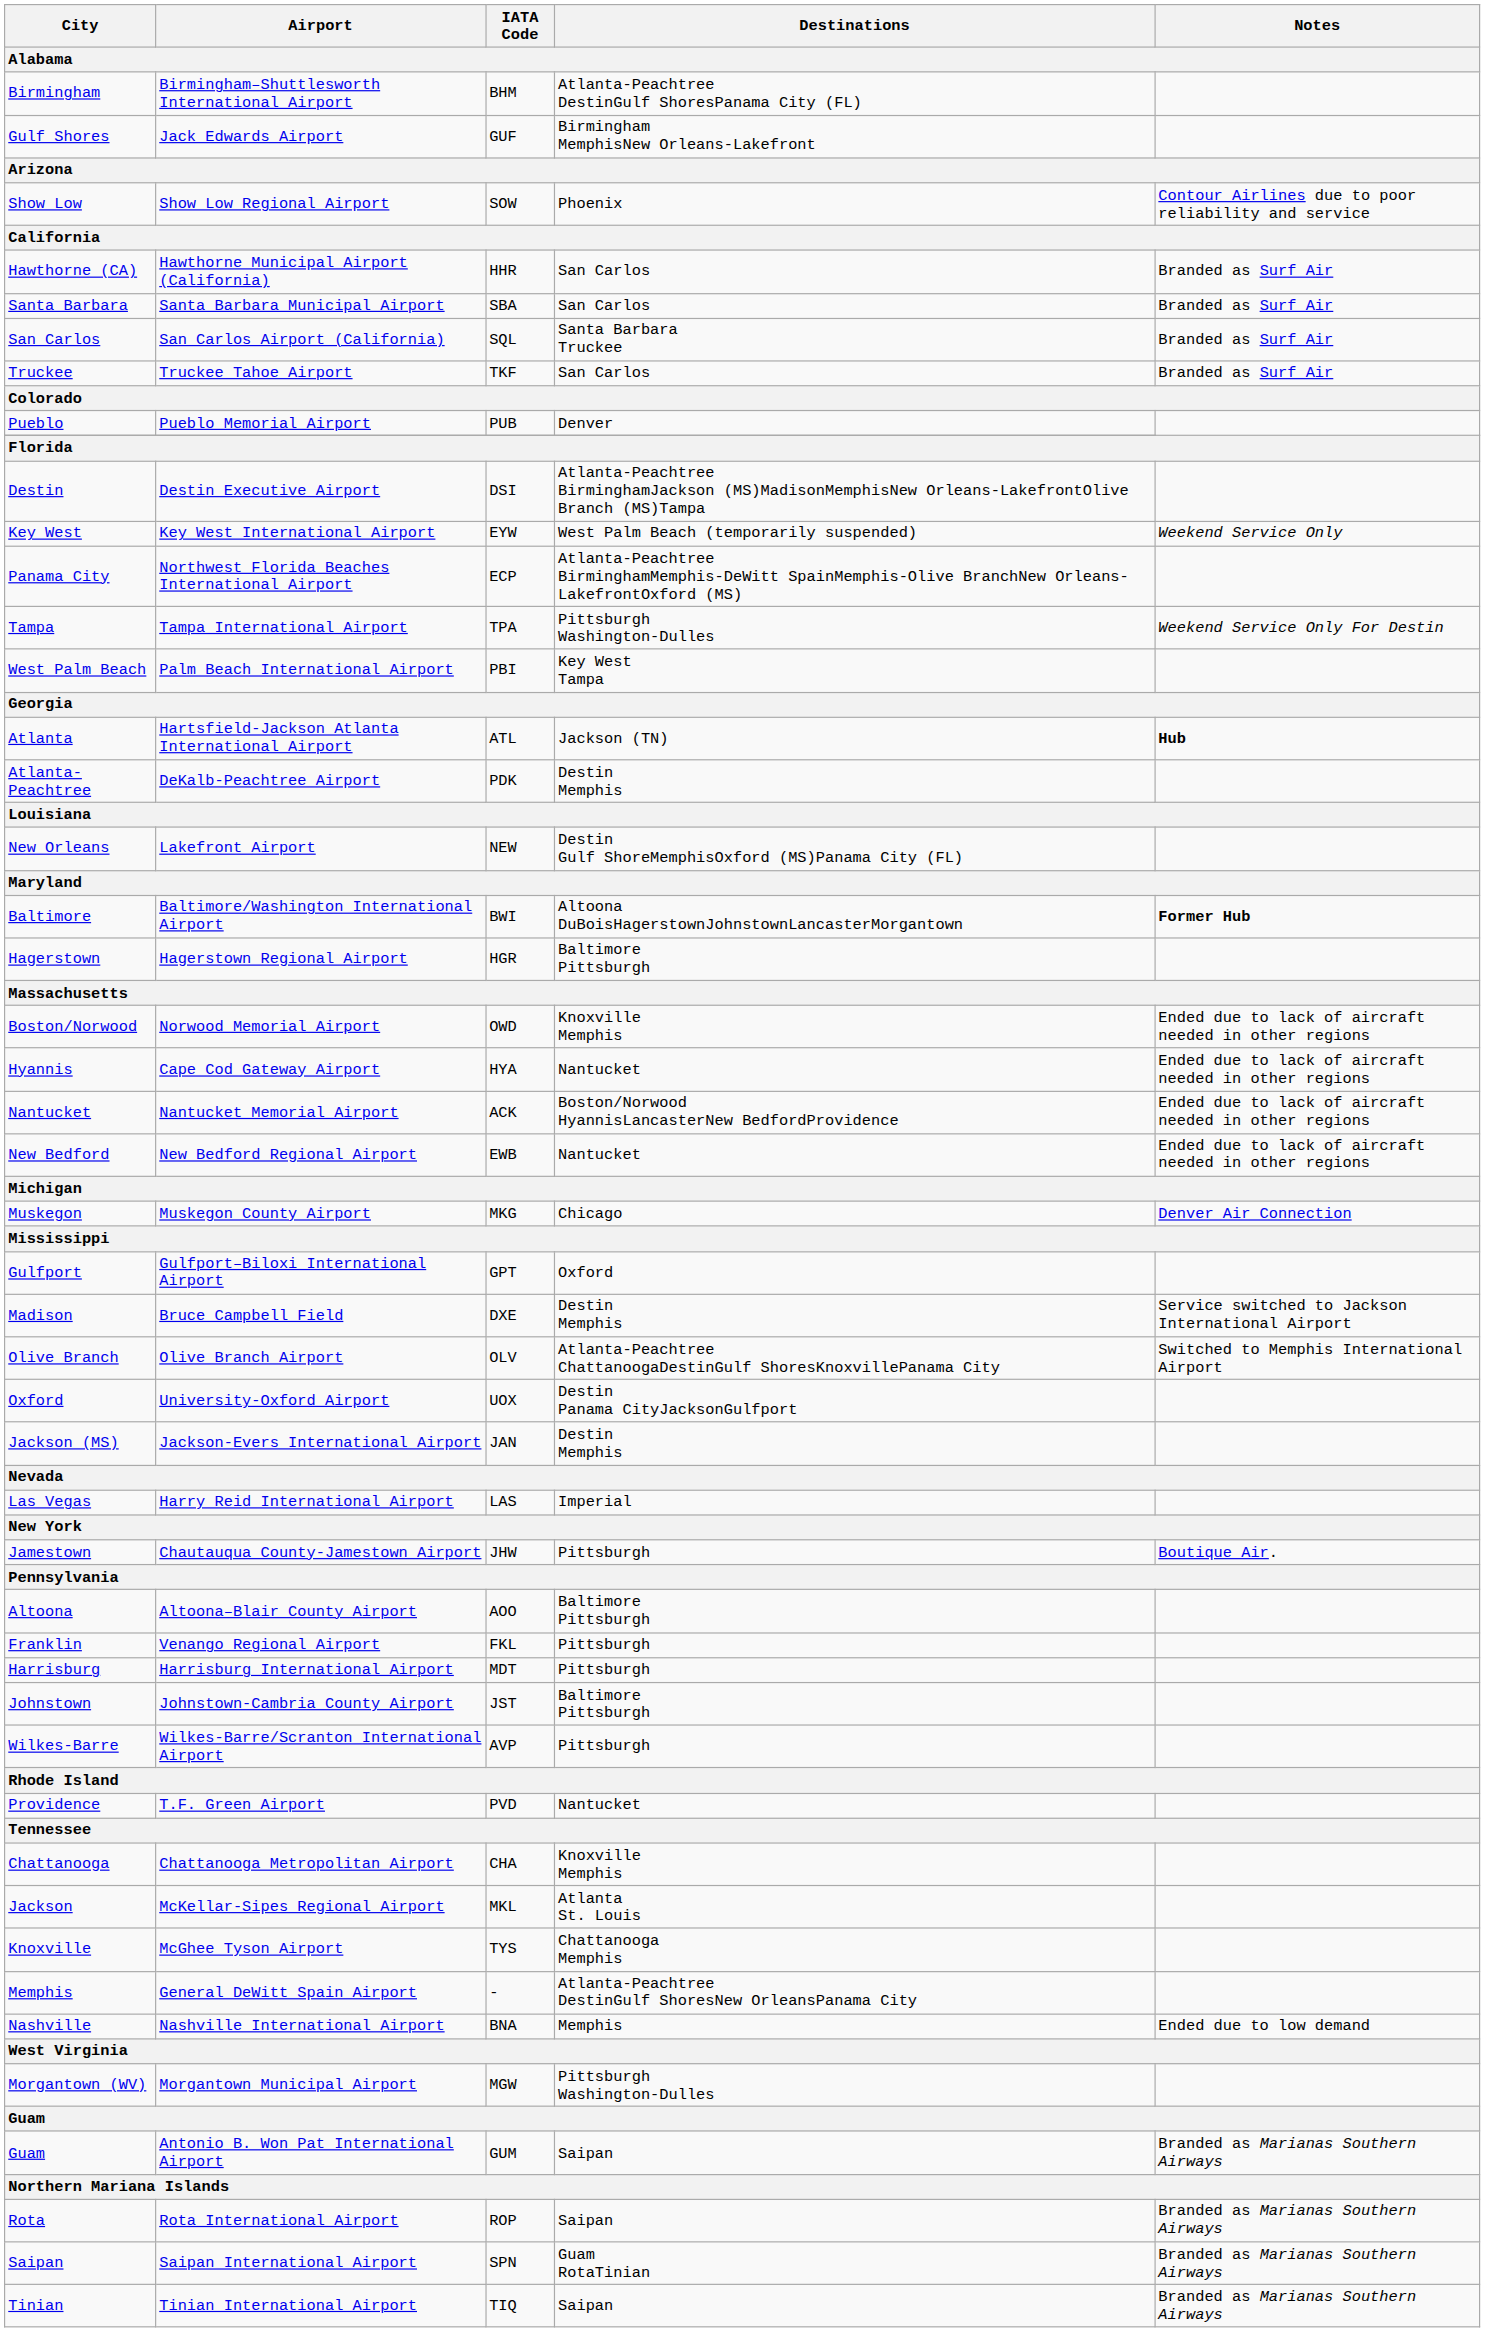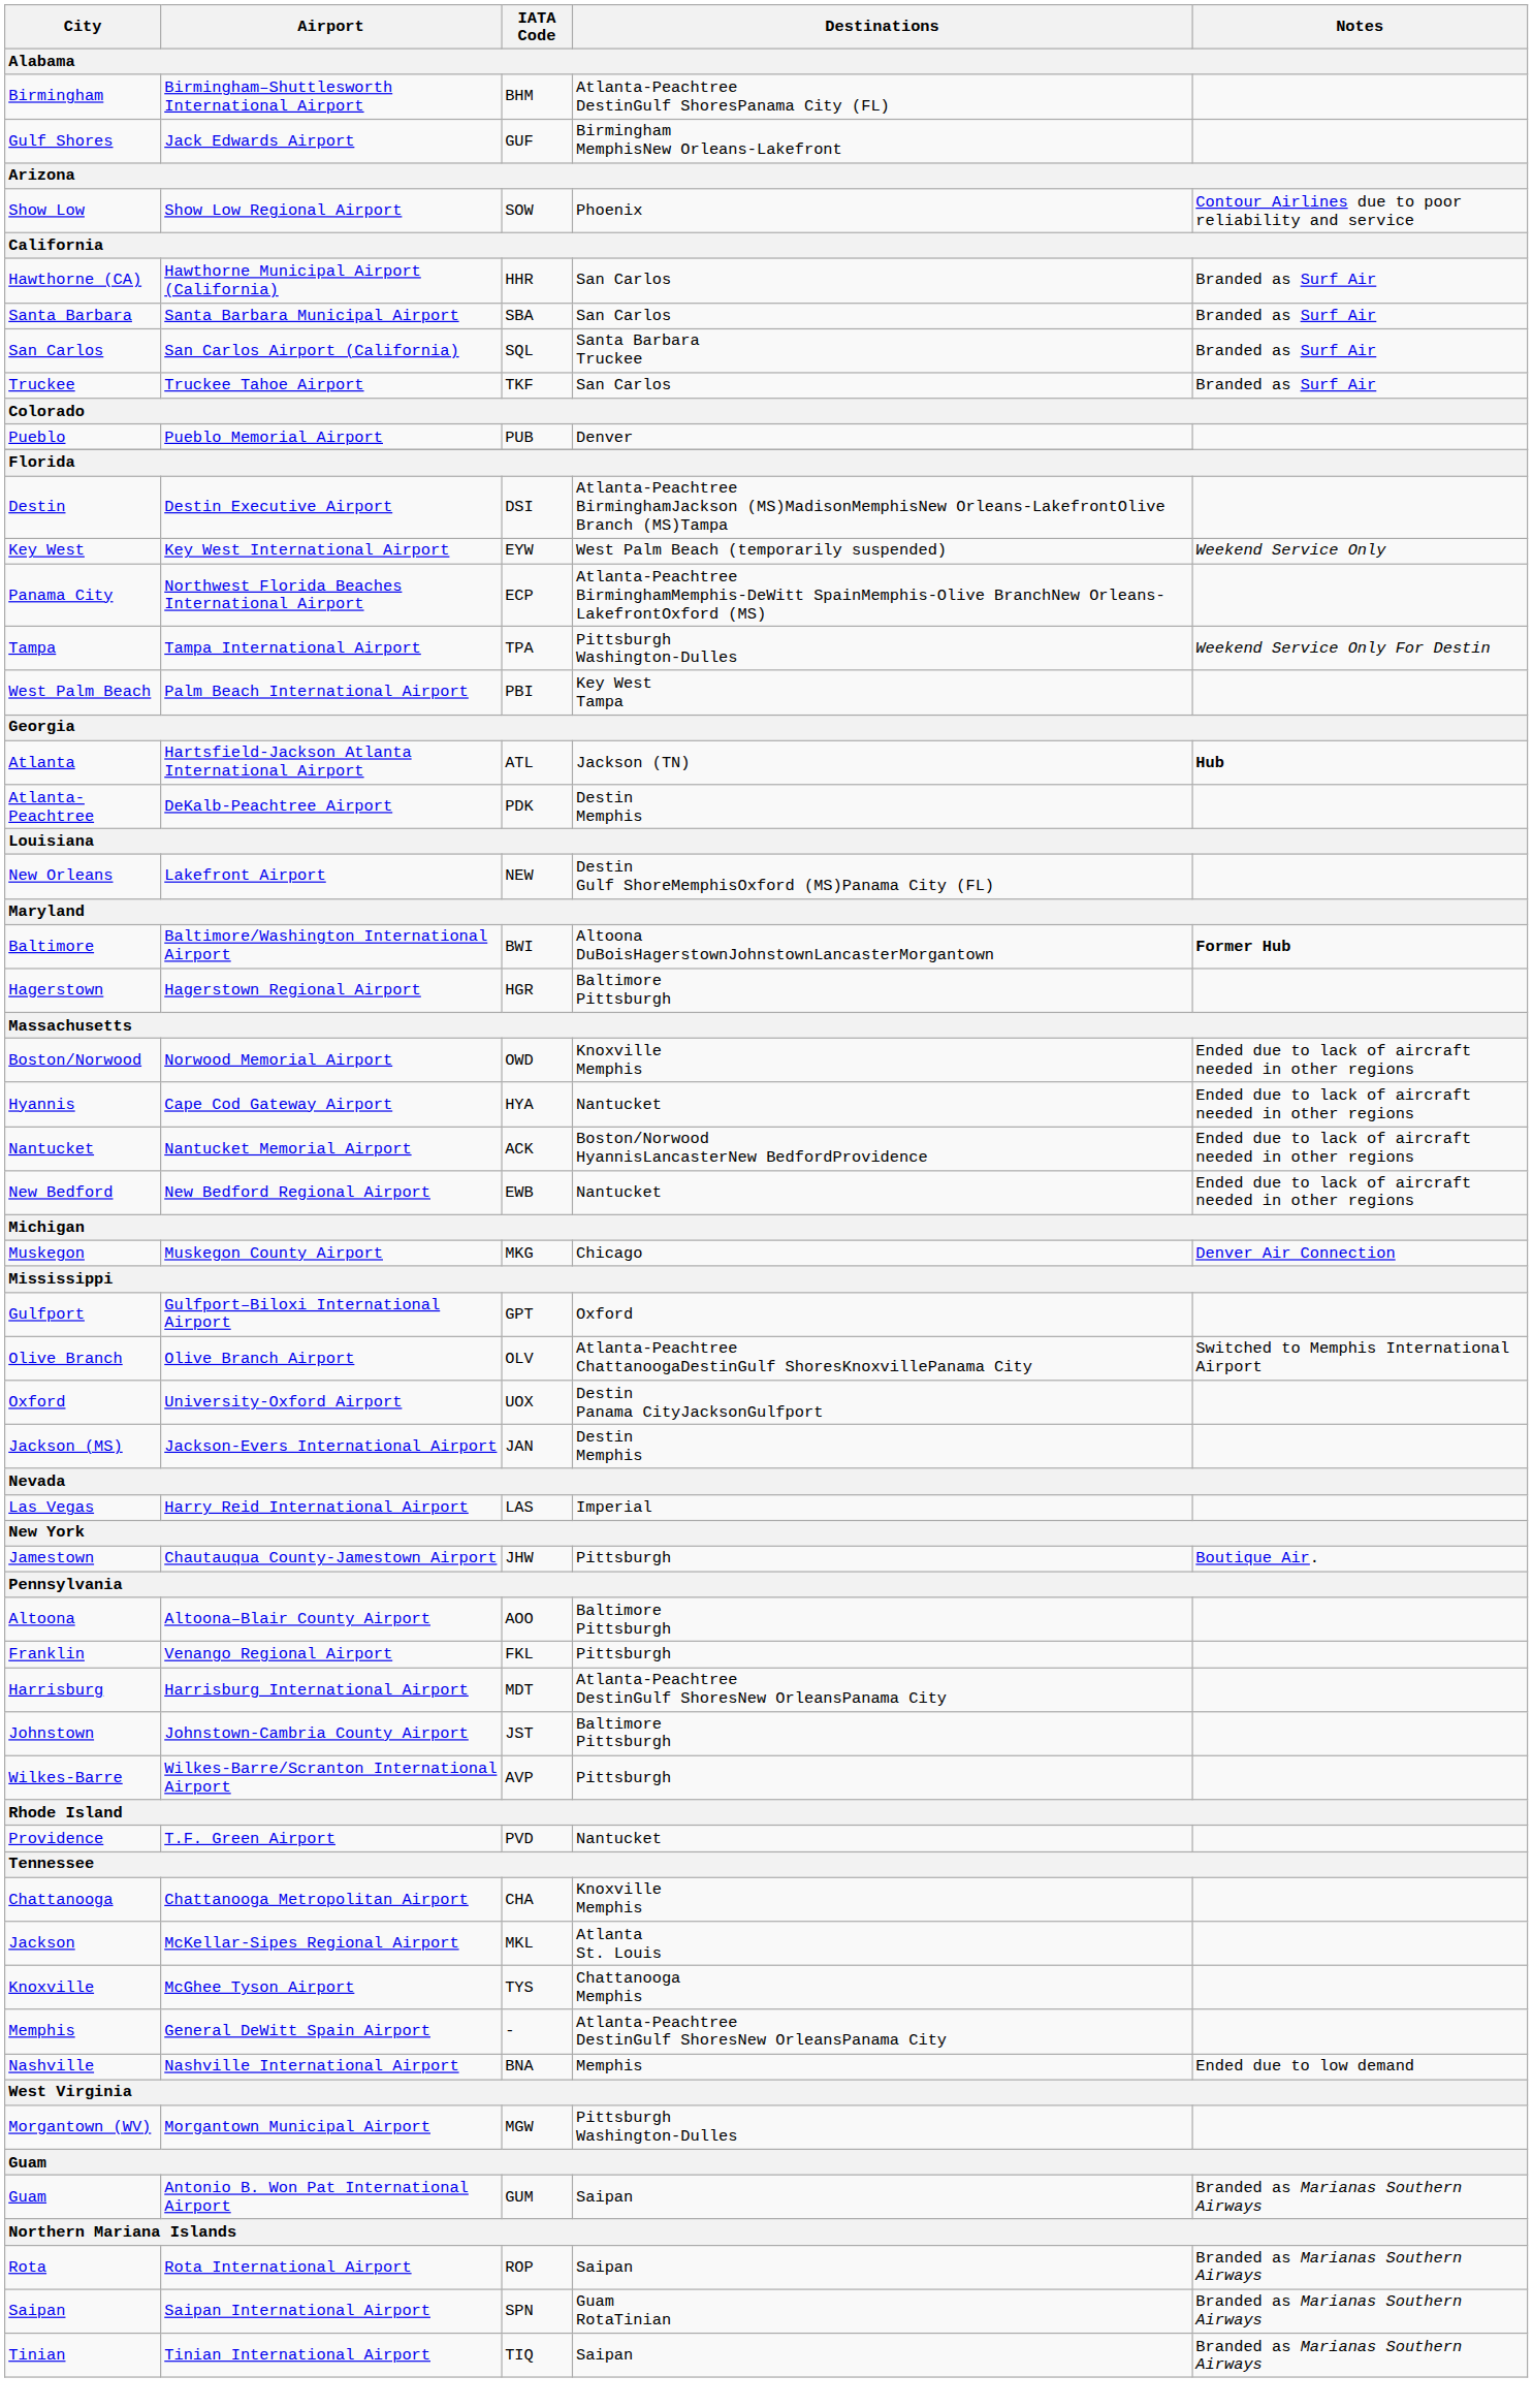 <table class="sortable wikitable">
 <tr>
 <th>City</th>
 <th>Airport</th>
 <th>IATA Code</th>
 <th>Destinations</th>
 <th>Notes</th>
 </tr>
 <tr>
 <th colspan="5" style="text-align: left;">  Alabama</th>
 </tr>
 <tr>
 <td><a href='#'>Birmingham</a></td>
 <td><a href='#'>Birmingham–Shuttlesworth International Airport</a></td>
 <td>BHM</td>
 <td>Atlanta-Peachtree<br>DestinGulf ShoresPanama City (FL)</td>
 <td></td>
 </tr>
 <tr>
 <td><a href='#'>Gulf Shores</a></td>
 <td><a href='#'>Jack Edwards Airport</a></td>
 <td>GUF</td>
 <td>Birmingham<br>MemphisNew Orleans-Lakefront</td>
 <td></td>
 </tr>
 <tr>
 <th colspan="5" style="text-align: left;">  Arizona</th>
 </tr>
 <tr>
 <td><a href='#'>Show Low</a></td>
 <td><a href='#'>Show Low Regional Airport</a></td>
 <td>SOW</td>
 <td>Phoenix </td>
 <td><a href='#'>Contour Airlines</a> due to poor reliability and service</td>
 </tr>
 <tr>
 <th colspan="5" style="text-align: left;">  California</th>
 </tr>
 <tr>
 <td><a href='#'>Hawthorne (CA)</a></td>
 <td><a href='#'>Hawthorne Municipal Airport (California)</a></td>
 <td>HHR</td>
 <td>San Carlos</td>
 <td>Branded as <a href='#'>Surf Air</a></td>
 </tr>
 <tr>
 <td><a href='#'>Santa Barbara</a></td>
 <td><a href='#'>Santa Barbara Municipal Airport</a></td>
 <td>SBA</td>
 <td>San Carlos</td>
 <td>Branded as <a href='#'>Surf Air</a></td>
 </tr>
 <tr>
 <td><a href='#'>San Carlos</a></td>
 <td><a href='#'>San Carlos Airport (California)</a></td>
 <td>SQL</td>
 <td>Santa Barbara<br>Truckee</td>
 <td>Branded as <a href='#'>Surf Air</a></td>
 </tr>
 <tr>
 <td><a href='#'>Truckee</a></td>
 <td><a href='#'>Truckee Tahoe Airport</a></td>
 <td>TKF</td>
 <td>San Carlos</td>
 <td>Branded as <a href='#'>Surf Air</a></td>
 </tr>
 <tr>
 <th colspan="5" style="text-align: left;">  Colorado</th>
 </tr>
 <tr>
 <td><a href='#'>Pueblo</a></td>
 <td><a href='#'>Pueblo Memorial Airport</a></td>
 <td>PUB</td>
 <td>Denver</td>
 </tr>
 <tr>
 </tr>
 <tr>
 <th colspan="5" style="text-align: left;">  Florida</th>
 </tr>
 <tr>
 <td><a href='#'>Destin</a></td>
 <td><a href='#'>Destin Executive Airport</a></td>
 <td>DSI</td>
 <td>Atlanta-Peachtree<br>BirminghamJackson (MS)MadisonMemphisNew Orleans-LakefrontOlive Branch (MS)Tampa</td>
 <td></td>
 </tr>
 <tr>
 <td><a href='#'>Key West</a></td>
 <td><a href='#'>Key West International Airport</a></td>
 <td>EYW</td>
 <td>West Palm Beach (temporarily suspended)</td>
 <td><em>Weekend Service Only</em></td>
 </tr>
 <tr>
 <td><a href='#'>Panama City</a></td>
 <td><a href='#'>Northwest Florida Beaches International Airport</a></td>
 <td>ECP</td>
 <td>Atlanta-Peachtree<br>BirminghamMemphis-DeWitt SpainMemphis-Olive BranchNew Orleans-LakefrontOxford (MS)</td>
 <td></td>
 </tr>
 <tr>
 <td><a href='#'>Tampa</a></td>
 <td><a href='#'>Tampa International Airport</a></td>
 <td>TPA</td>
 <td>Pittsburgh<br>Washington-Dulles</td>
 <td><em>Weekend Service Only For Destin</em></td>
 </tr>
 <tr>
 <td><a href='#'>West Palm Beach</a></td>
 <td><a href='#'>Palm Beach International Airport</a></td>
 <td>PBI</td>
 <td>Key West<br>Tampa</td>
 <td></td>
 </tr>
 <tr>
 <th colspan="5" style="text-align: left;">  Georgia</th>
 </tr>
 <tr>
 <td><a href='#'>Atlanta</a></td>
 <td><a href='#'>Hartsfield-Jackson Atlanta International Airport</a></td>
 <td>ATL</td>
 <td>Jackson (TN)</td>
 <td><strong>Hub</strong></td>
 </tr>
 <tr>
 <td><a href='#'>Atlanta-Peachtree</a></td>
 <td><a href='#'>DeKalb-Peachtree Airport</a></td>
 <td>PDK</td>
 <td>Destin<br>Memphis</td>
 <td></td>
 </tr>
 <tr>
 <th colspan="5" style="text-align: left;">  Louisiana</th>
 </tr>
 <tr>
 <td><a href='#'>New Orleans</a></td>
 <td><a href='#'>Lakefront Airport</a></td>
 <td>NEW</td>
 <td>Destin<br>Gulf ShoreMemphisOxford (MS)Panama City (FL)</td>
 <td></td>
 </tr>
 <tr>
 <th colspan="5" style="text-align: left;">  Maryland</th>
 </tr>
 <tr>
 <td><a href='#'>Baltimore</a></td>
 <td><a href='#'>Baltimore/Washington International Airport</a></td>
 <td>BWI</td>
 <td>Altoona<br>DuBoisHagerstownJohnstownLancasterMorgantown</td>
 <td><strong>Former Hub</strong></td>
 </tr>
 <tr>
 <td><a href='#'>Hagerstown</a></td>
 <td><a href='#'>Hagerstown Regional Airport</a></td>
 <td>HGR</td>
 <td>Baltimore<br>Pittsburgh</td>
 <td></td>
 </tr>
 <tr>
 <th colspan="5" style="text-align: left;">  Massachusetts</th>
 </tr>
 <tr>
 <td><a href='#'>Boston/Norwood</a></td>
 <td><a href='#'>Norwood Memorial Airport</a></td>
 <td>OWD</td>
 <td>Knoxville<br>Memphis</td>
 <td>Ended due to lack of aircraft needed in other regions</td>
 </tr>
 <tr>
 <td><a href='#'>Hyannis</a></td>
 <td><a href='#'>Cape Cod Gateway Airport</a></td>
 <td>HYA</td>
 <td>Nantucket</td>
 <td>Ended due to lack of aircraft needed in other regions</td>
 </tr>
 <tr>
 <td><a href='#'>Nantucket</a></td>
 <td><a href='#'>Nantucket Memorial Airport</a></td>
 <td>ACK</td>
 <td>Boston/Norwood<br>HyannisLancasterNew BedfordProvidence</td>
 <td><strong></strong> Ended due to lack of aircraft needed in other regions<strong></strong></td>
 </tr>
 <tr>
 <td><a href='#'>New Bedford</a></td>
 <td><a href='#'>New Bedford Regional Airport</a></td>
 <td>EWB</td>
 <td>Nantucket</td>
 <td>Ended due to lack of aircraft needed in other regions</td>
 </tr>
 <tr>
 <th colspan="5" style="text-align: left;">  Michigan</th>
 </tr>
 <tr>
 <td><a href='#'>Muskegon</a></td>
 <td><a href='#'>Muskegon County Airport</a></td>
 <td>MKG</td>
 <td>Chicago</td>
 <td><a href='#'>Denver Air Connection</a></td>
 </tr>
 <tr>
 <th colspan="5" style="text-align: left;">  Mississippi</th>
 </tr>
 <tr>
 <td><a href='#'>Gulfport</a></td>
 <td><a href='#'>Gulfport–Biloxi International Airport</a></td>
 <td>GPT</td>
 <td>Oxford</td>
 <td></td>
 </tr>
 <tr>
-<td><a href='#'>Madison</a></td>
-<td><a href='#'>Bruce Campbell Field</a></td>
-<td>DXE</td>
-<td>Destin<br>Memphis</td>
-<td>Service switched to Jackson International Airport</td>
-</tr>
-<tr>
 <td><a href='#'>Olive Branch</a></td>
 <td><a href='#'>Olive Branch Airport</a></td>
 <td>OLV</td>
 <td>Atlanta-Peachtree<br>ChattanoogaDestinGulf ShoresKnoxvillePanama City</td>
 <td>Switched to Memphis International Airport</td>
 </tr>
 <tr>
 <td><a href='#'>Oxford</a></td>
 <td><a href='#'>University-Oxford Airport</a></td>
 <td>UOX</td>
 <td>Destin<br>Panama CityJacksonGulfport</td>
 <td></td>
 </tr>
 <tr>
 <td><a href='#'>Jackson (MS)</a></td>
 <td><a href='#'>Jackson-Evers International Airport</a></td>
 <td>JAN</td>
 <td>Destin<br>Memphis</td>
 </tr>
 <tr>
 <th colspan="5" style="text-align: left;">  Nevada</th>
 </tr>
 <tr>
 <td><a href='#'>Las Vegas</a></td>
 <td><a href='#'>Harry Reid International Airport</a></td>
 <td>LAS</td>
 <td>Imperial</td>
 <td></td>
 </tr>
 <tr>
 <th colspan="5" style="text-align: left;">  New York</th>
 </tr>
 <tr>
 <td><a href='#'>Jamestown</a></td>
 <td><a href='#'>Chautauqua County-Jamestown Airport</a></td>
 <td>JHW</td>
 <td>Pittsburgh</td>
 <td><a href='#'>Boutique Air</a>.</td>
 </tr>
 <tr>
 <th colspan="5" style="text-align: left;">  Pennsylvania</th>
 </tr>
 <tr>
 <td><a href='#'>Altoona</a></td>
 <td><a href='#'>Altoona–Blair County Airport</a></td>
 <td>AOO</td>
 <td>Baltimore<br>Pittsburgh</td>
 <td></td>
 </tr>
 <tr>
 <td><a href='#'>Franklin</a></td>
 <td><a href='#'>Venango Regional Airport</a></td>
 <td>FKL</td>
 <td>Pittsburgh</td>
 <td></td>
 </tr>
 <tr>
 <td><a href='#'>Harrisburg</a></td>
 <td><a href='#'>Harrisburg International Airport</a></td>
 <td>MDT</td>
-<td>Pittsburgh</td>
+<td>Atlanta-Peachtree<br>DestinGulf ShoresNew OrleansPanama City</td>
 <td></td>
 </tr>
 <tr>
 <td><a href='#'>Johnstown</a></td>
 <td><a href='#'>Johnstown-Cambria County Airport</a></td>
 <td>JST</td>
 <td>Baltimore<br>Pittsburgh</td>
 <td></td>
 </tr>
 <tr>
 <td><a href='#'>Wilkes-Barre</a></td>
 <td><a href='#'>Wilkes-Barre/Scranton International Airport</a></td>
 <td>AVP</td>
 <td>Pittsburgh</td>
 <td></td>
 </tr>
 <tr>
 <th colspan="5" style="text-align: left;">  Rhode Island</th>
 </tr>
 <tr>
 <td><a href='#'>Providence</a></td>
 <td><a href='#'>T.F. Green Airport</a></td>
 <td>PVD</td>
 <td>Nantucket</td>
 <td></td>
 </tr>
 <tr>
 <th colspan="5" style="text-align: left;">  Tennessee</th>
 </tr>
 <tr>
 <td><a href='#'>Chattanooga</a></td>
 <td><a href='#'>Chattanooga Metropolitan Airport</a></td>
 <td>CHA</td>
 <td>Knoxville<br>Memphis</td>
 <td></td>
 </tr>
 <tr>
 <td><a href='#'>Jackson</a></td>
 <td><a href='#'>McKellar-Sipes Regional Airport</a></td>
 <td>MKL</td>
 <td>Atlanta<br>St. Louis</td>
 <td></td>
 </tr>
 <tr>
 <td><a href='#'>Knoxville</a></td>
 <td><a href='#'>McGhee Tyson Airport</a></td>
 <td>TYS</td>
 <td>Chattanooga<br>Memphis</td>
 <td></td>
 </tr>
 <tr>
 <td><a href='#'>Memphis</a></td>
 <td><a href='#'>General DeWitt Spain Airport</a></td>
 <td>-</td>
 <td>Atlanta-Peachtree<br>DestinGulf ShoresNew OrleansPanama City</td>
 <td></td>
 </tr>
 <tr>
 <td><a href='#'>Nashville</a></td>
 <td><a href='#'>Nashville International Airport</a></td>
 <td>BNA</td>
 <td>Memphis</td>
 <td>Ended due to low demand</td>
 </tr>
 <tr>
 <th colspan="5" style="text-align: left;">  West Virginia</th>
 </tr>
 <tr>
 <td><a href='#'>Morgantown (WV)</a></td>
 <td><a href='#'>Morgantown Municipal Airport</a></td>
 <td>MGW</td>
 <td>Pittsburgh<br>Washington-Dulles</td>
 <td></td>
 </tr>
 <tr>
 <th colspan="5" style="text-align: left;">  Guam</th>
 </tr>
 <tr>
 <td><a href='#'>Guam</a></td>
 <td><a href='#'>Antonio B. Won Pat International Airport</a></td>
 <td>GUM</td>
 <td>Saipan</td>
 <td>Branded as <em>Marianas Southern Airways</em></td>
 </tr>
 <tr>
 <th colspan="5" style="text-align: left;">  Northern Mariana Islands</th>
 </tr>
 <tr>
 <td><a href='#'>Rota</a></td>
 <td><a href='#'>Rota International Airport</a></td>
 <td>ROP</td>
 <td>Saipan</td>
 <td>Branded as <em>Marianas Southern Airways</em></td>
 </tr>
 <tr>
 <td><a href='#'>Saipan</a></td>
 <td><a href='#'>Saipan International Airport</a></td>
 <td>SPN</td>
 <td>Guam<br>RotaTinian</td>
 <td>Branded as <em>Marianas Southern Airways</em></td>
 </tr>
 <tr>
 <td><a href='#'>Tinian</a></td>
 <td><a href='#'>Tinian International Airport</a></td>
 <td>TIQ</td>
 <td>Saipan</td>
 <td>Branded as <em>Marianas Southern Airways</em></td>
 </tr>
 </table>
